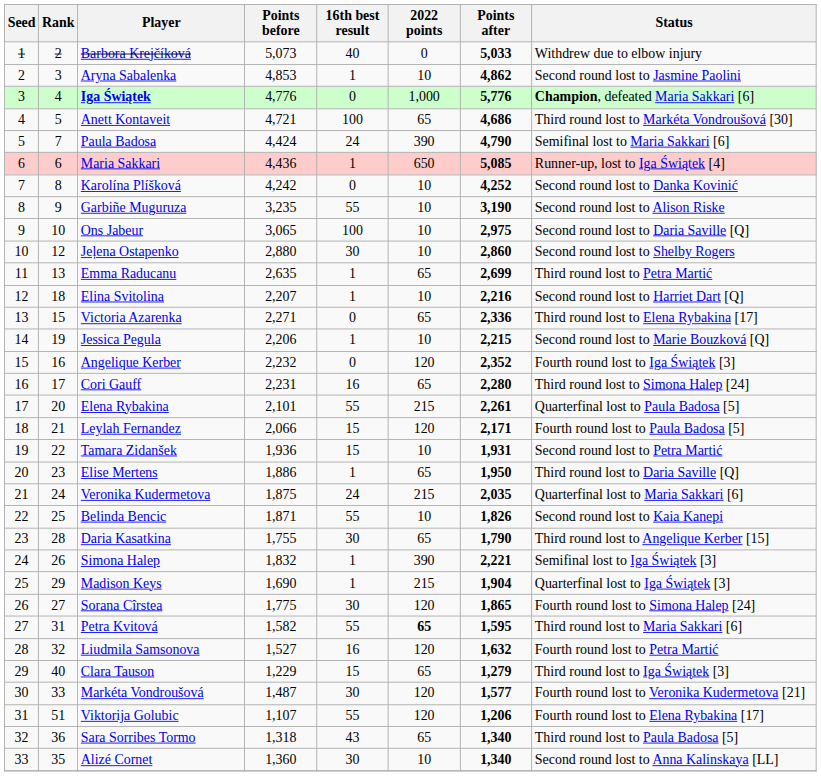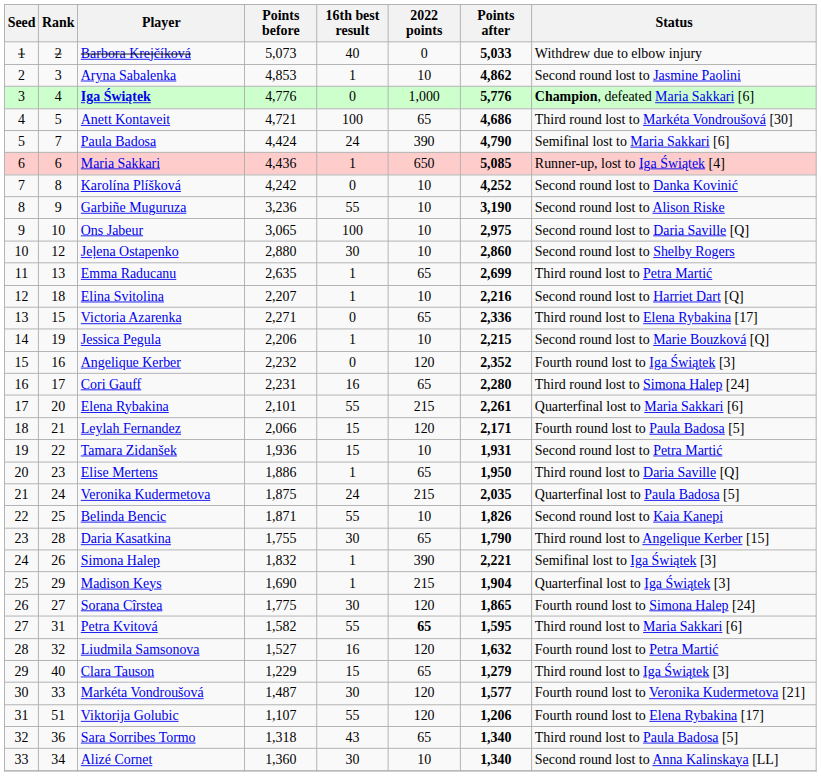 <table class="wikitable sortable">
 <tr>
 <th style="width:30px;">Seed</th>
 <th style="width:30px;">Rank</th>
 <th style="width:185px;">Player</th>
 <th style="width:75px;">Points before</th>
 <th style="width:75px;">16th best result</th>
 <th style="width:75px;">2022 points</th>
 <th style="width:75px;">Points after</th>
 <th style="width:320px;">Status</th>
 </tr>
 <tr>
 <td style="text-align:center;"><s>1</s></td>
 <td style="text-align:center;"><s>2</s></td>
 <td><s> <a href='#'>Barbora Krejčíková</a></s></td>
 <td style="text-align:center;">5,073</td>
 <td style="text-align:center;">40</td>
 <td style="text-align:center;">0</td>
 <td style="text-align:center;"><strong>5,033</strong></td>
 <td>Withdrew due to elbow injury</td>
 </tr>
 <tr>
 <td style="text-align:center;">2</td>
 <td style="text-align:center;">3</td>
 <td> <a href='#'>Aryna Sabalenka</a></td>
 <td style="text-align:center;">4,853</td>
 <td style="text-align:center;">1</td>
 <td style="text-align:center;">10</td>
 <td style="text-align:center;"><strong>4,862</strong></td>
 <td>Second round lost to  <a href='#'>Jasmine Paolini</a></td>
 </tr>
 <tr style="background:#cfc;">
 <td style="text-align:center;">3</td>
 <td style="text-align:center;">4</td>
 <td><strong> <a href='#'>Iga Świątek</a></strong></td>
 <td style="text-align:center;">4,776</td>
 <td style="text-align:center;">0</td>
 <td style="text-align:center;">1,000</td>
 <td style="text-align:center;"><strong>5,776</strong></td>
 <td><strong>Champion</strong>, defeated  <a href='#'>Maria Sakkari</a> [6]</td>
 </tr>
 <tr>
 <td style="text-align:center;">4</td>
 <td style="text-align:center;">5</td>
 <td> <a href='#'>Anett Kontaveit</a></td>
 <td style="text-align:center;">4,721</td>
 <td style="text-align:center;">100</td>
 <td style="text-align:center;">65</td>
 <td style="text-align:center;"><strong>4,686</strong></td>
 <td>Third round lost to  <a href='#'>Markéta Vondroušová</a> [30]</td>
 </tr>
 <tr>
 <td style="text-align:center;">5</td>
 <td style="text-align:center;">7</td>
 <td> <a href='#'>Paula Badosa</a></td>
 <td style="text-align:center;">4,424</td>
 <td style="text-align:center;">24</td>
 <td style="text-align:center;">390</td>
 <td style="text-align:center;"><strong>4,790</strong></td>
 <td>Semifinal lost to  <a href='#'>Maria Sakkari</a> [6]</td>
 </tr>
 <tr style="background:#fcc;">
 <td style="text-align:center;">6</td>
 <td style="text-align:center;">6</td>
 <td> <a href='#'>Maria Sakkari</a></td>
 <td style="text-align:center;">4,436</td>
 <td style="text-align:center;">1</td>
 <td style="text-align:center;">650</td>
 <td style="text-align:center;"><strong>5,085</strong></td>
 <td>Runner-up, lost to  <a href='#'>Iga Świątek</a> [4]</td>
 </tr>
 <tr>
 <td style="text-align:center;">7</td>
 <td style="text-align:center;">8</td>
 <td> <a href='#'>Karolína Plíšková</a></td>
 <td style="text-align:center;">4,242</td>
 <td style="text-align:center;">0</td>
 <td style="text-align:center;">10</td>
 <td style="text-align:center;"><strong>4,252</strong></td>
 <td>Second round lost to  <a href='#'>Danka Kovinić</a></td>
 </tr>
 <tr>
 <td style="text-align:center;">8</td>
 <td style="text-align:center;">9</td>
 <td> <a href='#'>Garbiñe Muguruza</a></td>
-<td style="text-align:center;">3,235</td>
+<td style="text-align:center;">3,236</td>
 <td style="text-align:center;">55</td>
 <td style="text-align:center;">10</td>
 <td style="text-align:center;"><strong>3,190</strong></td>
 <td>Second round lost to  <a href='#'>Alison Riske</a></td>
 </tr>
 <tr>
 <td style="text-align:center;">9</td>
 <td style="text-align:center;">10</td>
 <td> <a href='#'>Ons Jabeur</a></td>
 <td style="text-align:center;">3,065</td>
 <td style="text-align:center;">100</td>
 <td style="text-align:center;">10</td>
 <td style="text-align:center;"><strong>2,975</strong></td>
 <td>Second round lost to  <a href='#'>Daria Saville</a> [Q]</td>
 </tr>
 <tr>
 <td style="text-align:center;">10</td>
 <td style="text-align:center;">12</td>
 <td> <a href='#'>Jeļena Ostapenko</a></td>
 <td style="text-align:center;">2,880</td>
 <td style="text-align:center;">30</td>
 <td style="text-align:center;">10</td>
 <td style="text-align:center;"><strong>2,860</strong></td>
 <td>Second round lost to   <a href='#'>Shelby Rogers</a></td>
 </tr>
 <tr>
 <td style="text-align:center;">11</td>
 <td style="text-align:center;">13</td>
 <td> <a href='#'>Emma Raducanu</a></td>
 <td style="text-align:center;">2,635</td>
 <td style="text-align:center;">1</td>
 <td style="text-align:center;">65</td>
 <td style="text-align:center;"><strong>2,699</strong></td>
 <td>Third round lost to  <a href='#'>Petra Martić</a></td>
 </tr>
 <tr>
 <td style="text-align:center;">12</td>
 <td style="text-align:center;">18</td>
 <td> <a href='#'>Elina Svitolina</a></td>
 <td style="text-align:center;">2,207</td>
 <td style="text-align:center;">1</td>
 <td style="text-align:center;">10</td>
 <td style="text-align:center;"><strong>2,216</strong></td>
 <td>Second round lost to  <a href='#'>Harriet Dart</a> [Q]</td>
 </tr>
 <tr>
 <td style="text-align:center;">13</td>
 <td style="text-align:center;">15</td>
 <td> <a href='#'>Victoria Azarenka</a></td>
 <td style="text-align:center;">2,271</td>
 <td style="text-align:center;">0</td>
 <td style="text-align:center;">65</td>
 <td style="text-align:center;"><strong>2,336</strong></td>
 <td>Third round lost to  <a href='#'>Elena Rybakina</a> [17]</td>
 </tr>
 <tr>
 <td style="text-align:center;">14</td>
 <td style="text-align:center;">19</td>
 <td> <a href='#'>Jessica Pegula</a></td>
 <td style="text-align:center;">2,206</td>
 <td style="text-align:center;">1</td>
 <td style="text-align:center;">10</td>
 <td style="text-align:center;"><strong>2,215</strong></td>
 <td>Second round lost to  <a href='#'>Marie Bouzková</a> [Q]</td>
 </tr>
 <tr>
 <td style="text-align:center;">15</td>
 <td style="text-align:center;">16</td>
 <td> <a href='#'>Angelique Kerber</a></td>
 <td style="text-align:center;">2,232</td>
 <td style="text-align:center;">0</td>
 <td style="text-align:center;">120</td>
 <td style="text-align:center;"><strong>2,352</strong></td>
 <td>Fourth round lost to  <a href='#'>Iga Świątek</a> [3]</td>
 </tr>
 <tr>
 <td style="text-align:center;">16</td>
 <td style="text-align:center;">17</td>
 <td> <a href='#'>Cori Gauff</a></td>
 <td style="text-align:center;">2,231</td>
 <td style="text-align:center;">16</td>
 <td style="text-align:center;">65</td>
 <td style="text-align:center;"><strong>2,280</strong></td>
 <td>Third round lost to  <a href='#'>Simona Halep</a> [24]</td>
 </tr>
 <tr>
 <td style="text-align:center;">17</td>
 <td style="text-align:center;">20</td>
 <td> <a href='#'>Elena Rybakina</a></td>
 <td style="text-align:center;">2,101</td>
 <td style="text-align:center;">55</td>
 <td style="text-align:center;">215</td>
 <td style="text-align:center;"><strong>2,261</strong></td>
-<td>Quarterfinal lost to  <a href='#'>Paula Badosa</a> [5]</td>
+<td>Quarterfinal  lost to  <a href='#'>Maria Sakkari</a> [6]</td>
 </tr>
 <tr>
 <td style="text-align:center;">18</td>
 <td style="text-align:center;">21</td>
 <td> <a href='#'>Leylah Fernandez</a></td>
 <td style="text-align:center;">2,066</td>
 <td style="text-align:center;">15</td>
 <td style="text-align:center;">120</td>
 <td style="text-align:center;"><strong>2,171</strong></td>
 <td>Fourth round lost to  <a href='#'>Paula Badosa</a> [5]</td>
 </tr>
 <tr>
 <td style="text-align:center;">19</td>
 <td style="text-align:center;">22</td>
 <td> <a href='#'>Tamara Zidanšek</a></td>
 <td style="text-align:center;">1,936</td>
 <td style="text-align:center;">15</td>
 <td style="text-align:center;">10</td>
 <td style="text-align:center;"><strong>1,931</strong></td>
 <td>Second round lost to  <a href='#'>Petra Martić</a></td>
 </tr>
 <tr>
 <td style="text-align:center;">20</td>
 <td style="text-align:center;">23</td>
 <td> <a href='#'>Elise Mertens</a></td>
 <td style="text-align:center;">1,886</td>
 <td style="text-align:center;">1</td>
 <td style="text-align:center;">65</td>
 <td style="text-align:center;"><strong>1,950</strong></td>
 <td>Third round lost to  <a href='#'>Daria Saville</a> [Q]</td>
 </tr>
 <tr>
 <td style="text-align:center;">21</td>
 <td style="text-align:center;">24</td>
 <td> <a href='#'>Veronika Kudermetova</a></td>
 <td style="text-align:center;">1,875</td>
 <td style="text-align:center;">24</td>
 <td style="text-align:center;">215</td>
 <td style="text-align:center;"><strong>2,035</strong></td>
-<td>Quarterfinal  lost to  <a href='#'>Maria Sakkari</a> [6]</td>
+<td>Quarterfinal lost to  <a href='#'>Paula Badosa</a> [5]</td>
 </tr>
 <tr>
 <td style="text-align:center;">22</td>
 <td style="text-align:center;">25</td>
 <td> <a href='#'>Belinda Bencic</a></td>
 <td style="text-align:center;">1,871</td>
 <td style="text-align:center;">55</td>
 <td style="text-align:center;">10</td>
 <td style="text-align:center;"><strong>1,826</strong></td>
 <td>Second round lost to  <a href='#'>Kaia Kanepi</a></td>
 </tr>
 <tr>
 <td style="text-align:center;">23</td>
 <td style="text-align:center;">28</td>
 <td> <a href='#'>Daria Kasatkina</a></td>
 <td style="text-align:center;">1,755</td>
 <td style="text-align:center;">30</td>
 <td style="text-align:center;">65</td>
 <td style="text-align:center;"><strong>1,790</strong></td>
 <td>Third round lost to  <a href='#'>Angelique Kerber</a> [15]</td>
 </tr>
 <tr>
 <td style="text-align:center;">24</td>
 <td style="text-align:center;">26</td>
 <td> <a href='#'>Simona Halep</a></td>
 <td style="text-align:center;">1,832</td>
 <td style="text-align:center;">1</td>
 <td style="text-align:center;">390</td>
 <td style="text-align:center;"><strong>2,221</strong></td>
 <td>Semifinal lost to  <a href='#'>Iga Świątek</a> [3]</td>
 </tr>
 <tr>
 <td style="text-align:center;">25</td>
 <td style="text-align:center;">29</td>
 <td> <a href='#'>Madison Keys</a></td>
 <td style="text-align:center;">1,690</td>
 <td style="text-align:center;">1</td>
 <td style="text-align:center;">215</td>
 <td style="text-align:center;"><strong>1,904</strong></td>
 <td>Quarterfinal lost to  <a href='#'>Iga Świątek</a> [3]</td>
 </tr>
 <tr>
 <td style="text-align:center;">26</td>
 <td style="text-align:center;">27</td>
 <td> <a href='#'>Sorana Cîrstea</a></td>
 <td style="text-align:center;">1,775</td>
 <td style="text-align:center;">30</td>
 <td style="text-align:center;">120</td>
 <td style="text-align:center;"><strong>1,865</strong></td>
 <td>Fourth round lost to  <a href='#'>Simona Halep</a> [24]</td>
 </tr>
 <tr>
 <td style="text-align:center;">27</td>
 <td style="text-align:center;">31</td>
 <td> <a href='#'>Petra Kvitová</a></td>
 <td style="text-align:center;">1,582</td>
 <td style="text-align:center;">55</td>
 <td style="text-align:center;"><strong>65</strong></td>
 <td style="text-align:center;"><strong>1,595</strong></td>
 <td>Third round lost to  <a href='#'>Maria Sakkari</a> [6]</td>
 </tr>
 <tr>
 <td style="text-align:center;">28</td>
 <td style="text-align:center;">32</td>
 <td> <a href='#'>Liudmila Samsonova</a></td>
 <td style="text-align:center;">1,527</td>
 <td style="text-align:center;">16</td>
 <td style="text-align:center;">120</td>
 <td style="text-align:center;"><strong>1,632</strong></td>
 <td>Fourth round lost to  <a href='#'>Petra Martić</a></td>
 </tr>
 <tr>
 <td style="text-align:center;">29</td>
 <td style="text-align:center;">40</td>
 <td> <a href='#'>Clara Tauson</a></td>
 <td style="text-align:center;">1,229</td>
 <td style="text-align:center;">15</td>
 <td style="text-align:center;">65</td>
 <td style="text-align:center;"><strong>1,279</strong></td>
 <td>Third round lost to  <a href='#'>Iga Świątek</a> [3]</td>
 </tr>
 <tr>
 <td style="text-align:center;">30</td>
 <td style="text-align:center;">33</td>
 <td> <a href='#'>Markéta Vondroušová</a></td>
 <td style="text-align:center;">1,487</td>
 <td style="text-align:center;">30</td>
 <td style="text-align:center;">120</td>
 <td style="text-align:center;"><strong>1,577</strong></td>
 <td>Fourth round lost to  <a href='#'>Veronika Kudermetova</a> [21]</td>
 </tr>
 <tr>
 <td style="text-align:center;">31</td>
 <td style="text-align:center;">51</td>
 <td> <a href='#'>Viktorija Golubic</a></td>
 <td style="text-align:center;">1,107</td>
 <td style="text-align:center;">55</td>
 <td style="text-align:center;">120</td>
 <td style="text-align:center;"><strong>1,206</strong></td>
 <td>Fourth round lost to  <a href='#'>Elena Rybakina</a> [17]</td>
 </tr>
 <tr>
 <td style="text-align:center;">32</td>
 <td style="text-align:center;">36</td>
 <td> <a href='#'>Sara Sorribes Tormo</a></td>
 <td style="text-align:center;">1,318</td>
 <td style="text-align:center;">43</td>
 <td style="text-align:center;">65</td>
 <td style="text-align:center;"><strong>1,340</strong></td>
 <td>Third round lost to  <a href='#'>Paula Badosa</a> [5]</td>
 </tr>
 <tr>
 <td style="text-align:center;">33</td>
-<td style="text-align:center;">35</td>
+<td style="text-align:center;">34</td>
 <td> <a href='#'>Alizé Cornet</a></td>
 <td style="text-align:center;">1,360</td>
 <td style="text-align:center;">30</td>
 <td style="text-align:center;">10</td>
 <td style="text-align:center;"><strong>1,340</strong></td>
 <td>Second round lost to  <a href='#'>Anna Kalinskaya</a> [LL]</td>
 </tr>
 <tr>
 </tr>
 </table>
